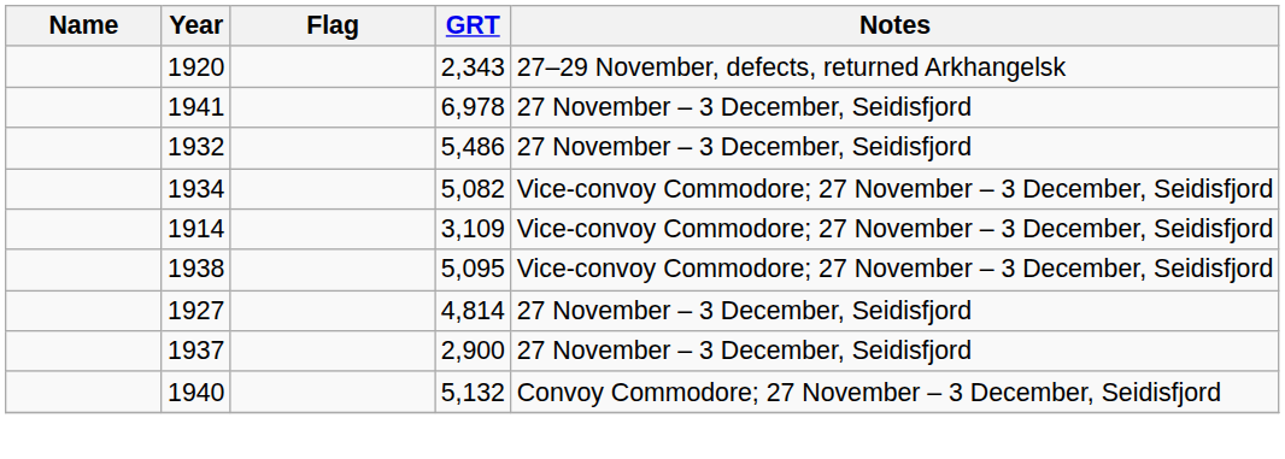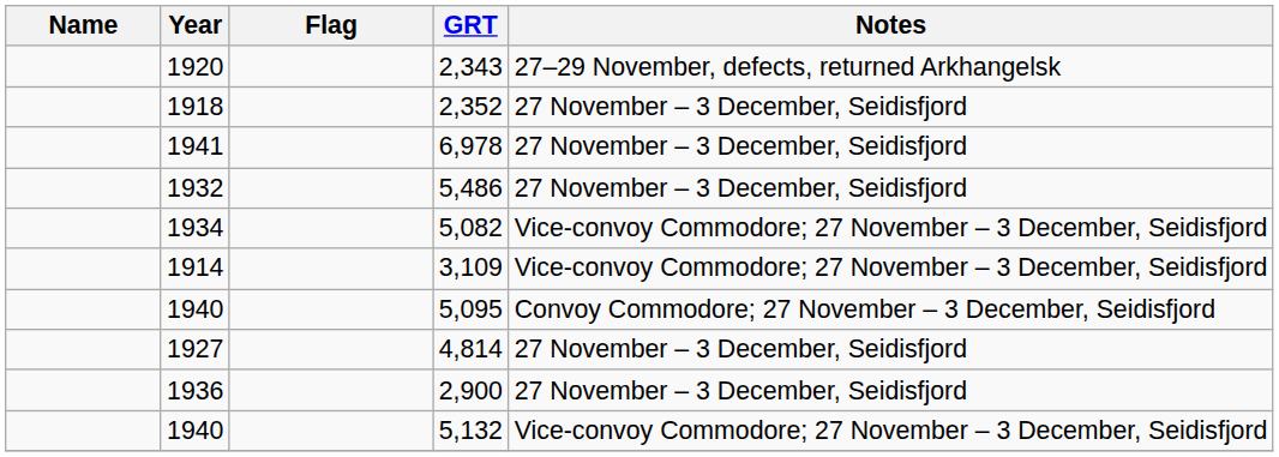 <table class="wikitable sortable">
 <tr>
 <th scope="col" width="90px">Name</th>
 <th scope="col" width="30px">Year</th>
 <th scope="col" width="120px">Flag</th>
 <th scope="col" width="30px"><a href='#'>GRT</a></th>
 <th>Notes</th>
 </tr>
 <tr>
 <td></td>
 <td>1920</td>
 <td></td>
 <td align="right">2,343</td>
 <td>27–29 November, defects, returned Arkhangelsk</td>
+</tr>
+<tr>
+<td></td>
+<td>1918</td>
+<td></td>
+<td align="right">2,352</td>
+<td>27 November – 3 December,  Seidisfjord</td>
 </tr>
 <tr>
 <td></td>
 <td>1941</td>
 <td></td>
 <td align="right">6,978</td>
 <td>27 November – 3 December, Seidisfjord</td>
 </tr>
 <tr>
 <td></td>
 <td>1932</td>
 <td></td>
 <td align="right">5,486</td>
 <td>27 November – 3 December, Seidisfjord</td>
 </tr>
 <tr>
 <td></td>
 <td>1934</td>
 <td></td>
 <td align="right">5,082</td>
 <td>Vice-convoy Commodore; 27 November – 3 December, Seidisfjord</td>
 </tr>
 <tr>
 <td></td>
 <td>1914</td>
 <td></td>
 <td align="right">3,109</td>
 <td>Vice-convoy Commodore; 27 November – 3 December, Seidisfjord</td>
 </tr>
 <tr>
 <td></td>
-<td>1938</td>
+<td>1940</td>
 <td></td>
 <td align="right">5,095</td>
-<td>Vice-convoy Commodore; 27 November – 3 December, Seidisfjord</td>
+<td>Convoy Commodore;  27 November – 3 December, Seidisfjord</td>
 </tr>
 <tr>
 <td></td>
 <td>1927</td>
 <td></td>
 <td align="right">4,814</td>
 <td>27 November – 3 December, Seidisfjord</td>
 </tr>
 <tr>
 <td></td>
-<td>1937</td>
+<td>1936</td>
 <td></td>
 <td align="right">2,900</td>
 <td>27 November – 3 December, Seidisfjord</td>
 </tr>
 <tr>
 <td></td>
 <td>1940</td>
 <td></td>
 <td align="right">5,132</td>
-<td>Convoy Commodore;  27 November – 3 December, Seidisfjord</td>
+<td>Vice-convoy Commodore; 27 November – 3 December, Seidisfjord</td>
 </tr>
 <tr>
 </tr>
 </table>
